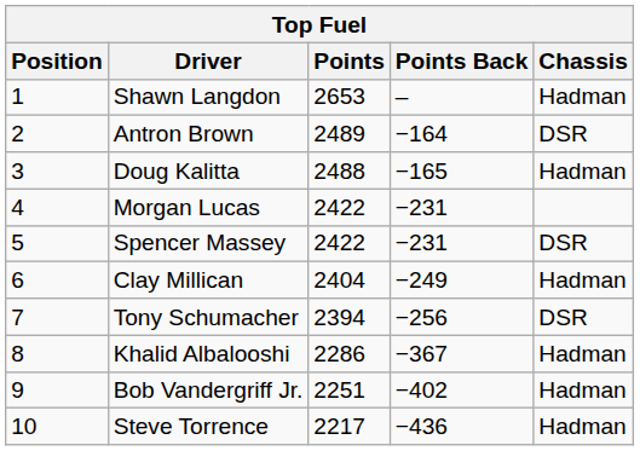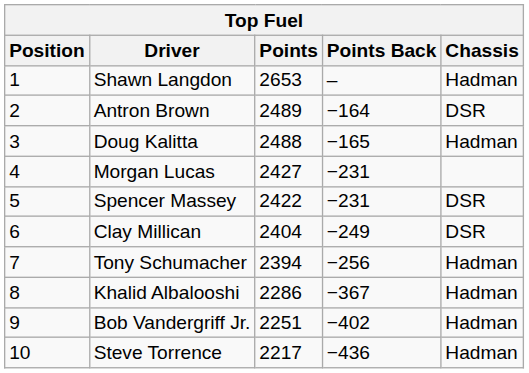 <table class="wikitable" style="font-size:90%;">
 <tr>
 <th colspan="5">Top Fuel</th>
 </tr>
 <tr>
 <th>Position</th>
 <th>Driver</th>
 <th>Points</th>
 <th>Points Back</th>
 <th>Chassis</th>
 </tr>
 <tr>
 <td>1</td>
 <td>Shawn Langdon</td>
 <td>2653</td>
 <td>–</td>
 <td>Hadman</td>
 </tr>
 <tr>
 <td>2</td>
 <td>Antron Brown</td>
 <td>2489</td>
 <td>−164</td>
 <td>DSR</td>
 </tr>
 <tr>
 <td>3</td>
 <td>Doug Kalitta</td>
 <td>2488</td>
 <td>−165</td>
 <td>Hadman</td>
 </tr>
 <tr>
 <td>4</td>
 <td>Morgan Lucas</td>
-<td>2422</td>
+<td>2427</td>
 <td>−231</td>
 <td></td>
 </tr>
 <tr>
 <td>5</td>
 <td>Spencer Massey</td>
 <td>2422</td>
 <td>−231</td>
 <td>DSR</td>
 </tr>
 <tr>
 <td>6</td>
 <td>Clay Millican</td>
 <td>2404</td>
 <td>−249</td>
-<td>Hadman</td>
+<td>DSR</td>
 </tr>
 <tr>
 <td>7</td>
 <td>Tony Schumacher</td>
 <td>2394</td>
 <td>−256</td>
-<td>DSR</td>
+<td>Hadman</td>
 </tr>
 <tr>
 <td>8</td>
 <td>Khalid Albalooshi</td>
 <td>2286</td>
 <td>−367</td>
 <td>Hadman</td>
 </tr>
 <tr>
 <td>9</td>
 <td>Bob Vandergriff Jr.</td>
 <td>2251</td>
 <td>−402</td>
 <td>Hadman</td>
 </tr>
 <tr>
 <td>10</td>
 <td>Steve Torrence</td>
 <td>2217</td>
 <td>−436</td>
 <td>Hadman</td>
 </tr>
 </table>
